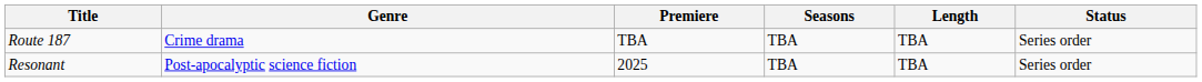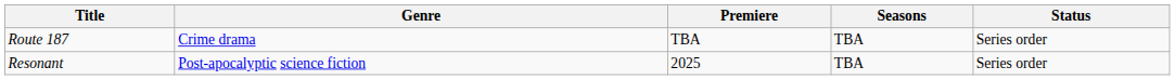 <table class="wikitable sortable" style="width:100%;">
 <tr>
 <th>Title</th>
 <th>Genre</th>
 <th>Premiere</th>
 <th>Seasons</th>
-<th>Length</th>
 <th>Status</th>
 </tr>
 <tr>
 <td><em>Route 187</em></td>
 <td><a href='#'>Crime drama</a></td>
-<td>TBA</td>
 <td>TBA</td>
 <td>TBA</td>
 <td>Series order</td>
 </tr>
 <tr>
 <td><em>Resonant</em></td>
 <td><a href='#'>Post-apocalyptic</a> <a href='#'>science fiction</a></td>
 <td>2025</td>
 <td>TBA</td>
-<td>TBA</td>
 <td>Series order</td>
 </tr>
 </table>
